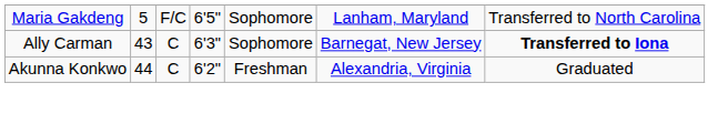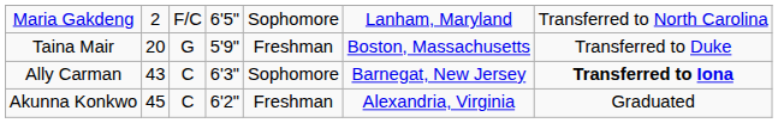 <table class="wikitable sortable" border="1" style="text-align: center;">
 <tr align=center>
 </tr>
 <tr>
 <td><a href='#'>Maria Gakdeng</a></td>
-<td>5</td>
+<td>2</td>
 <td>F/C</td>
 <td>6'5"</td>
 <td>Sophomore</td>
 <td><a href='#'>Lanham, Maryland</a></td>
 <td>Transferred to <a href='#'>North Carolina</a></td>
+</tr>
+<tr>
+<td>Taina Mair</td>
+<td>20</td>
+<td>G</td>
+<td>5'9"</td>
+<td>Freshman</td>
+<td><a href='#'>Boston, Massachusetts</a></td>
+<td>Transferred to <a href='#'>Duke</a></td>
 </tr>
 <tr>
 <td>Ally Carman</td>
 <td>43</td>
 <td>C</td>
 <td>6'3"</td>
 <td> Sophomore</td>
 <td><a href='#'>Barnegat, New Jersey</a></td>
 <td><strong>Transferred to <a href='#'>Iona</a></strong></td>
 </tr>
 <tr>
 <td>Akunna Konkwo</td>
-<td>44</td>
+<td>45</td>
 <td>C</td>
 <td>6'2"</td>
 <td>Freshman</td>
 <td><a href='#'>Alexandria, Virginia</a></td>
 <td>Graduated</td>
 </tr>
 </table>
